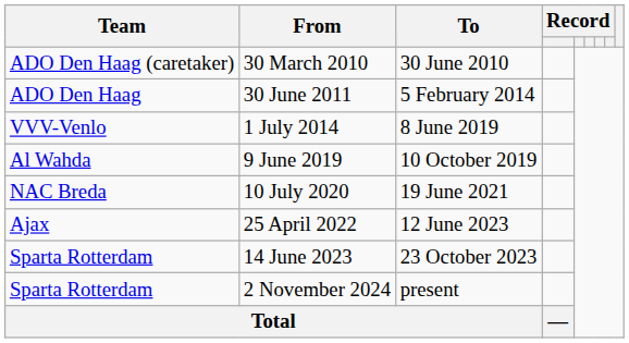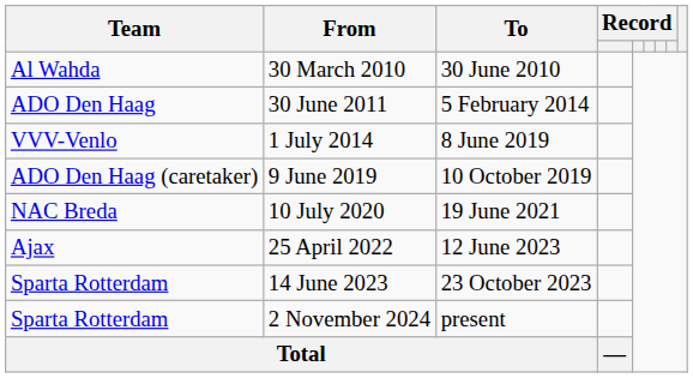 <table class=wikitable style="text-align: center">
 <tr>
 <th rowspan=2>Team</th>
 <th rowspan=2>From</th>
 <th rowspan=2>To</th>
 <th colspan=5>Record</th>
 <th rowspan=2></th>
 </tr>
 <tr>
 <th></th>
 <th></th>
 <th></th>
 <th></th>
 <th></th>
 </tr>
 <tr>
-<td align=left><a href='#'>ADO Den Haag</a> (caretaker)</td>
+<td align=left><a href='#'>Al Wahda</a></td>
 <td align=left>30 March 2010</td>
 <td align=left>30 June 2010<br></td>
 <td></td>
 </tr>
 <tr>
 <td align=left><a href='#'>ADO Den Haag</a></td>
 <td align=left>30 June 2011</td>
 <td align=left>5 February 2014<br></td>
 <td></td>
 </tr>
 <tr>
 <td align=left><a href='#'>VVV-Venlo</a></td>
 <td align=left>1 July 2014</td>
 <td align=left>8 June 2019<br></td>
 <td></td>
 </tr>
 <tr>
-<td align=left><a href='#'>Al Wahda</a></td>
+<td align=left><a href='#'>ADO Den Haag</a> (caretaker)</td>
 <td align=left>9 June 2019</td>
 <td align=left>10 October 2019<br></td>
 <td></td>
 </tr>
 <tr>
 <td align=left><a href='#'>NAC Breda</a></td>
 <td align=left>10 July 2020</td>
 <td align=left>19 June 2021<br></td>
 <td></td>
 </tr>
 <tr>
 <td align=left><a href='#'>Ajax</a></td>
 <td align=left>25 April 2022</td>
 <td align=left>12 June 2023<br></td>
 <td></td>
 </tr>
 <tr>
 <td align=left><a href='#'>Sparta Rotterdam</a></td>
 <td align=left>14 June 2023</td>
 <td align=left>23 October 2023<br></td>
 <td></td>
 </tr>
 <tr>
 <td align=left><a href='#'>Sparta Rotterdam</a></td>
 <td align=left>2 November 2024</td>
 <td align=left>present<br></td>
 <td></td>
 </tr>
 <tr>
 <th colspan=3>Total<br></th>
 <th>—</th>
 </tr>
 </table>
